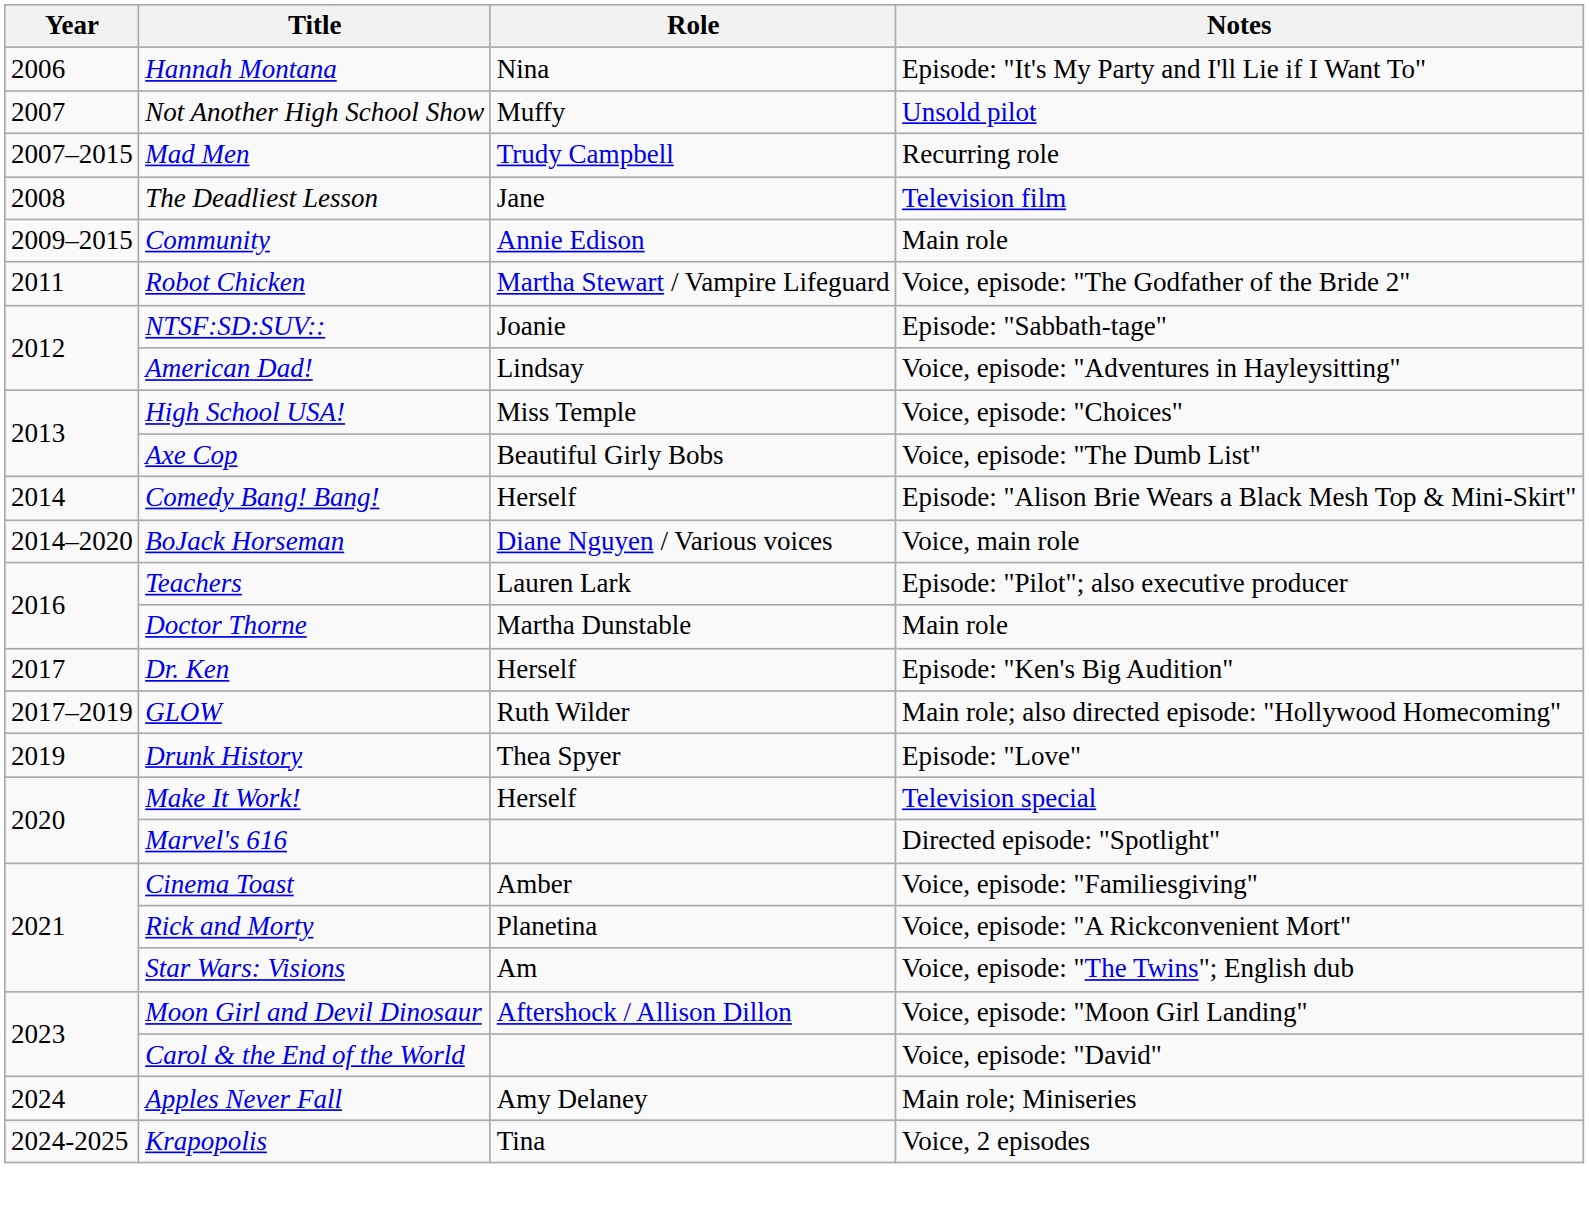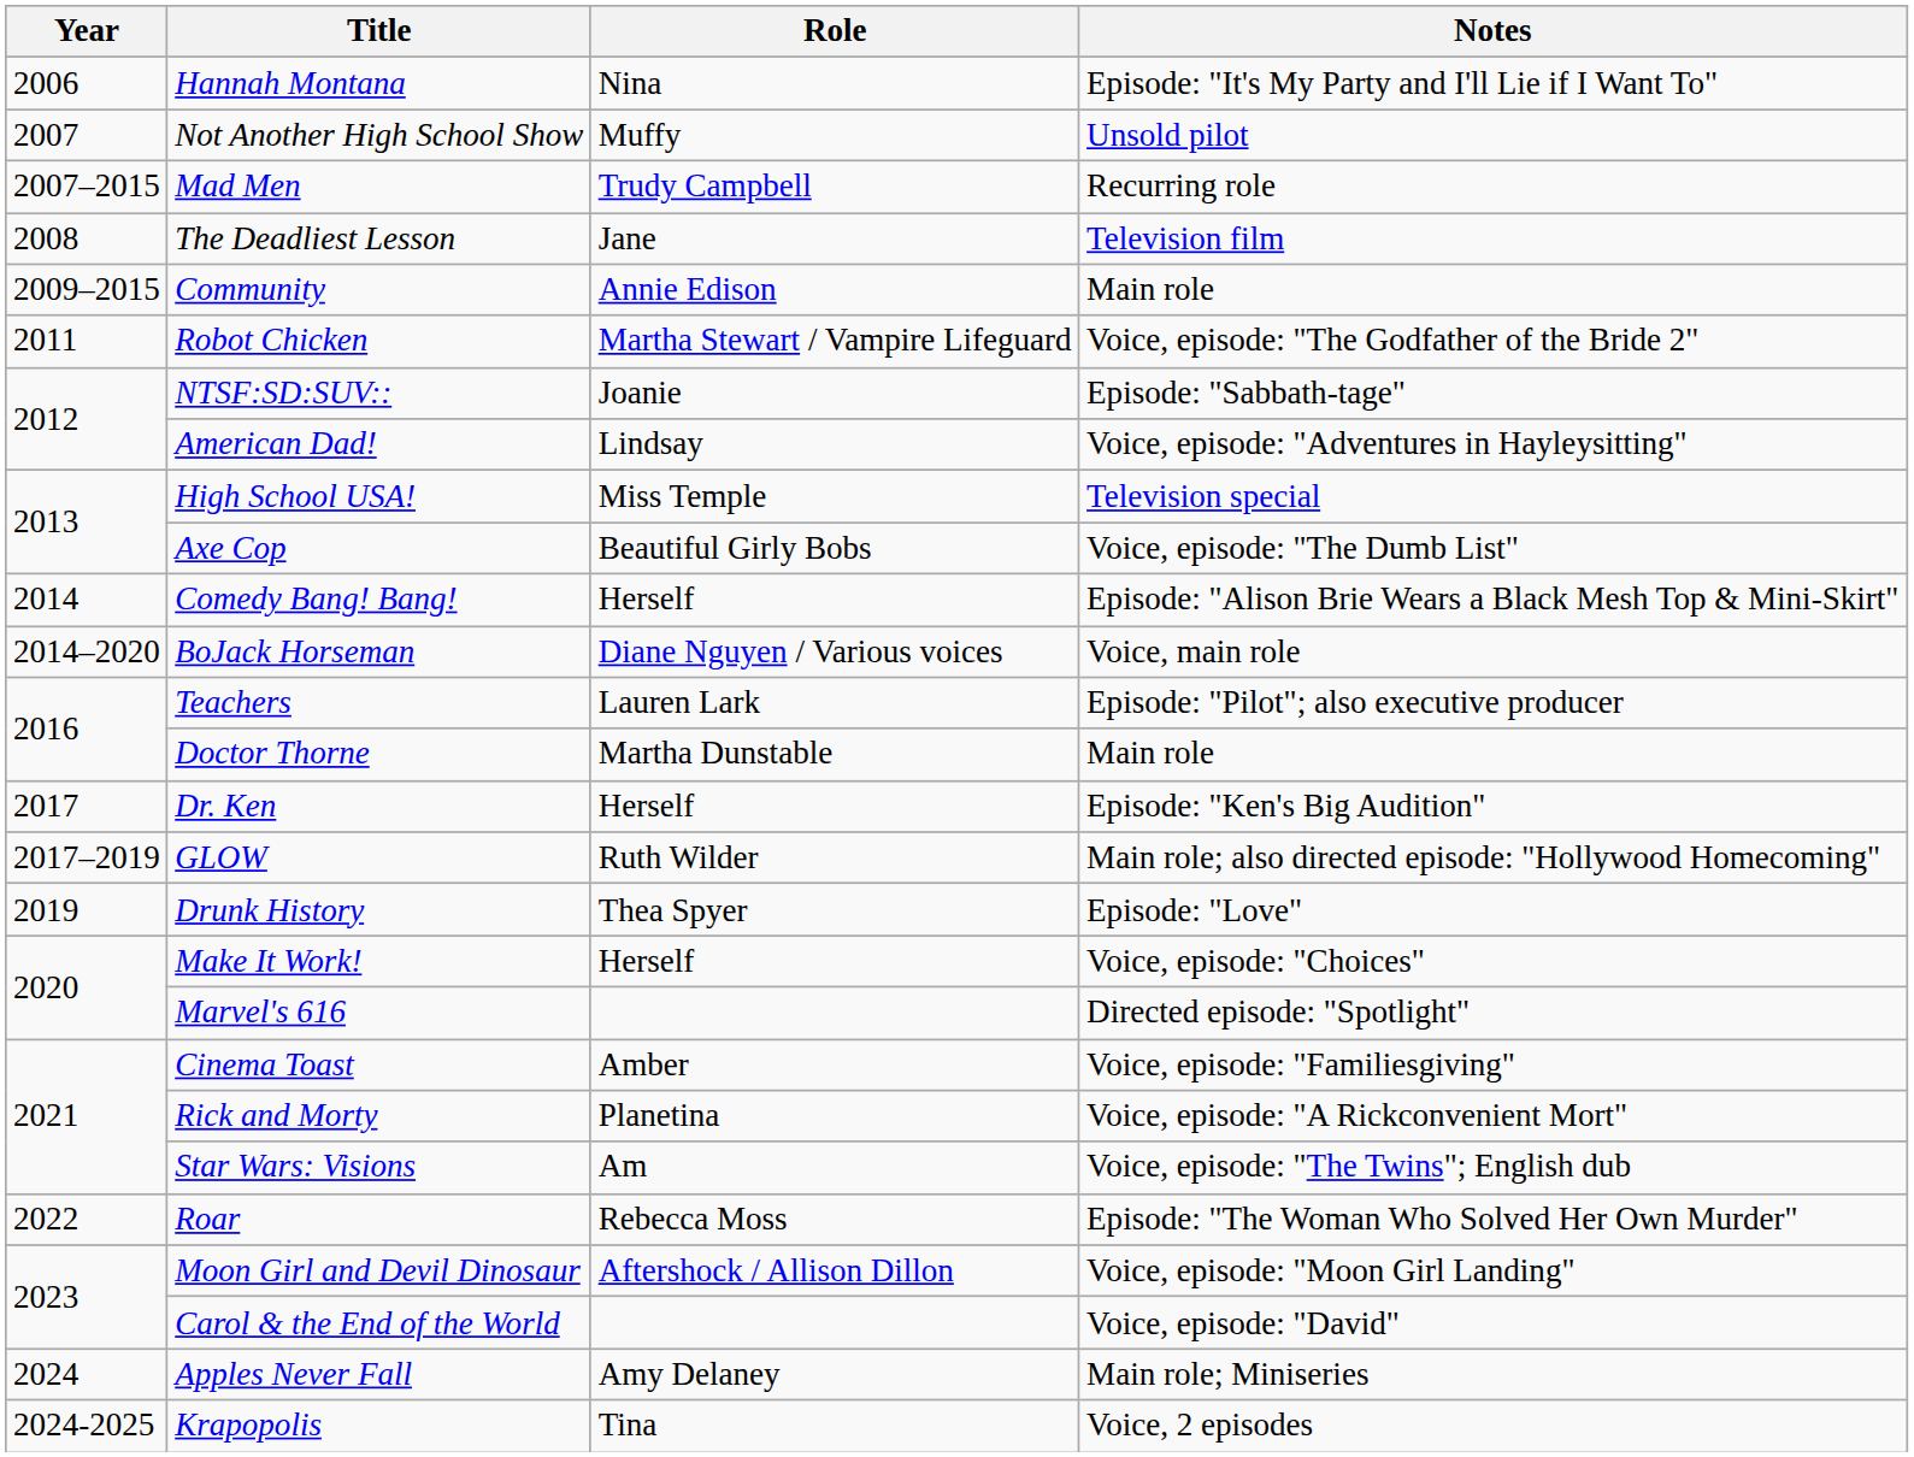 <table class="wikitable sortable">
 <tr>
 <th>Year</th>
 <th>Title</th>
 <th>Role</th>
 <th class="unsortable">Notes</th>
 </tr>
 <tr>
 <td>2006</td>
 <td><em><a href='#'>Hannah Montana</a></em></td>
 <td>Nina</td>
 <td>Episode: "It's My Party and I'll Lie if I Want To"</td>
 </tr>
 <tr>
 <td>2007</td>
 <td><em>Not Another High School Show</em></td>
 <td>Muffy</td>
 <td><a href='#'>Unsold pilot</a></td>
 </tr>
 <tr>
 <td>2007–2015</td>
 <td><em><a href='#'>Mad Men</a></em></td>
 <td><a href='#'>Trudy Campbell</a></td>
 <td>Recurring role</td>
 </tr>
 <tr>
 <td>2008</td>
 <td><em>The Deadliest Lesson</em></td>
 <td>Jane</td>
 <td><a href='#'>Television film</a></td>
 </tr>
 <tr>
 <td>2009–2015</td>
 <td><em><a href='#'>Community</a></em></td>
 <td><a href='#'>Annie Edison</a></td>
 <td>Main role</td>
 </tr>
 <tr>
 <td>2011</td>
 <td><em><a href='#'>Robot Chicken</a></em></td>
 <td><a href='#'>Martha Stewart</a> / Vampire Lifeguard</td>
 <td>Voice, episode: "The Godfather of the Bride 2"</td>
 </tr>
 <tr>
 <td rowspan="2">2012</td>
 <td><em><a href='#'>NTSF:SD:SUV::</a></em></td>
 <td>Joanie</td>
 <td>Episode: "Sabbath-tage"</td>
 </tr>
 <tr>
 <td><em><a href='#'>American Dad!</a></em></td>
 <td>Lindsay</td>
 <td>Voice, episode: "Adventures in Hayleysitting"</td>
 </tr>
 <tr>
 <td rowspan="2">2013</td>
 <td><em><a href='#'>High School USA!</a></em></td>
 <td>Miss Temple</td>
-<td>Voice, episode: "Choices"</td>
+<td><a href='#'>Television special</a></td>
 </tr>
 <tr>
 <td><em><a href='#'>Axe Cop</a></em></td>
 <td>Beautiful Girly Bobs</td>
 <td>Voice, episode: "The Dumb List"</td>
 </tr>
 <tr>
 <td>2014</td>
 <td><em><a href='#'>Comedy Bang! Bang!</a></em></td>
 <td>Herself</td>
 <td>Episode: "Alison Brie Wears a Black Mesh Top & Mini-Skirt"</td>
 </tr>
 <tr>
 <td>2014–2020</td>
 <td><em><a href='#'>BoJack Horseman</a></em></td>
 <td><a href='#'>Diane Nguyen</a> / Various voices</td>
 <td>Voice, main role</td>
 </tr>
 <tr>
 <td rowspan="2">2016</td>
 <td><em><a href='#'>Teachers</a></em></td>
 <td>Lauren Lark</td>
 <td>Episode: "Pilot"; also executive producer</td>
 </tr>
 <tr>
 <td><em><a href='#'>Doctor Thorne</a></em></td>
 <td>Martha Dunstable</td>
 <td>Main role</td>
 </tr>
 <tr>
 <td>2017</td>
 <td><em><a href='#'>Dr. Ken</a></em></td>
 <td>Herself</td>
 <td>Episode: "Ken's Big Audition"</td>
 </tr>
 <tr>
 <td>2017–2019</td>
 <td><em><a href='#'>GLOW</a></em></td>
 <td>Ruth Wilder</td>
 <td>Main role; also directed episode: "Hollywood Homecoming"</td>
 </tr>
 <tr>
 <td>2019</td>
 <td><em><a href='#'>Drunk History</a></em></td>
 <td>Thea Spyer</td>
 <td>Episode: "Love"</td>
 </tr>
 <tr>
 <td rowspan="2">2020</td>
 <td><em><a href='#'>Make It Work!</a></em></td>
 <td>Herself</td>
-<td><a href='#'>Television special</a></td>
+<td>Voice, episode: "Choices"</td>
 </tr>
 <tr>
 <td><em><a href='#'>Marvel's 616</a></em></td>
 <td></td>
 <td>Directed episode: "Spotlight"</td>
 </tr>
 <tr>
 <td rowspan="3">2021</td>
 <td><em><a href='#'>Cinema Toast</a></em></td>
 <td>Amber</td>
 <td>Voice, episode: "Familiesgiving"</td>
 </tr>
 <tr>
 <td><em><a href='#'>Rick and Morty</a></em></td>
 <td>Planetina</td>
 <td>Voice, episode: "A Rickconvenient Mort"</td>
 </tr>
 <tr>
 <td><em><a href='#'>Star Wars: Visions</a></em></td>
 <td>Am</td>
 <td>Voice, episode: "<a href='#'>The Twins</a>"; English dub</td>
+</tr>
+<tr>
+<td>2022</td>
+<td><em><a href='#'>Roar</a></em></td>
+<td>Rebecca Moss</td>
+<td>Episode: "The Woman Who Solved Her Own Murder"</td>
 </tr>
 <tr>
 <td rowspan="2">2023</td>
 <td><em><a href='#'>Moon Girl and Devil Dinosaur</a></em></td>
 <td><a href='#'>Aftershock / Allison Dillon</a></td>
 <td>Voice, episode: "Moon Girl Landing"</td>
 </tr>
 <tr>
 <td><em><a href='#'>Carol & the End of the World</a></em></td>
 <td></td>
 <td>Voice, episode: "David"</td>
 </tr>
 <tr>
 <td>2024</td>
 <td><em><a href='#'>Apples Never Fall</a></em></td>
 <td>Amy Delaney</td>
 <td>Main role; Miniseries</td>
 </tr>
 <tr>
 <td>2024-2025</td>
 <td><em><a href='#'>Krapopolis</a></em></td>
 <td>Tina</td>
 <td>Voice, 2 episodes</td>
 </tr>
 </table>
